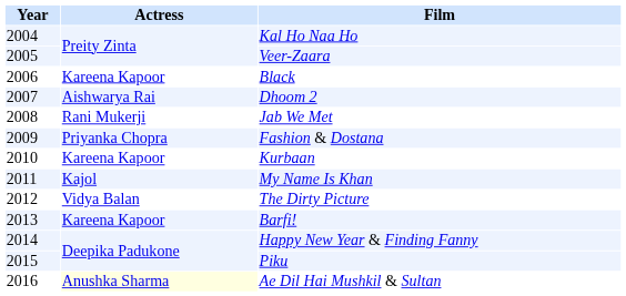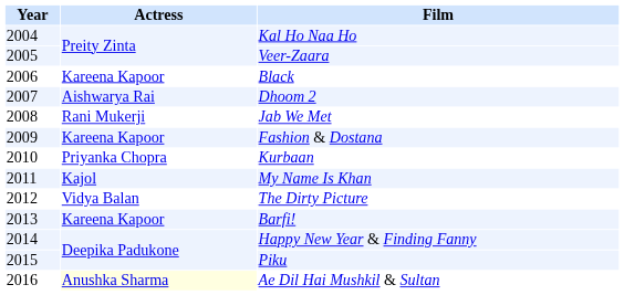 <table cellspacing="1" cellpadding="1" border="0" width="50%">
 <tr bgcolor="#d1e4fd">
 <th>Year</th>
 <th>Actress</th>
 <th>Film</th>
 </tr>
 <tr bgcolor=#edf3fe>
 <td>2004</td>
 <td rowspan="2"><a href='#'>Preity Zinta</a></td>
 <td><em><a href='#'>Kal Ho Naa Ho</a></em></td>
 </tr>
 <tr bgcolor=#edf3fe>
 <td>2005</td>
 <td><em><a href='#'>Veer-Zaara</a></em></td>
 </tr>
 <tr>
 <td>2006</td>
 <td><a href='#'>Kareena Kapoor</a></td>
 <td><em><a href='#'>Black</a></em></td>
 </tr>
 <tr bgcolor=#edf3fe>
 <td>2007</td>
 <td><a href='#'>Aishwarya Rai</a></td>
 <td><em><a href='#'>Dhoom 2</a></em></td>
 </tr>
 <tr>
 <td>2008</td>
 <td><a href='#'>Rani Mukerji</a></td>
 <td><em><a href='#'>Jab We Met</a></em></td>
 </tr>
 <tr bgcolor=#edf3fe>
 <td>2009</td>
-<td><a href='#'>Priyanka Chopra</a></td>
+<td><a href='#'>Kareena Kapoor</a></td>
 <td><em><a href='#'>Fashion</a></em> & <em><a href='#'>Dostana</a></em></td>
 </tr>
 <tr>
 <td>2010</td>
-<td><a href='#'>Kareena Kapoor</a></td>
+<td><a href='#'>Priyanka Chopra</a></td>
 <td><em><a href='#'>Kurbaan</a></em></td>
 </tr>
 <tr bgcolor=#edf3fe>
 <td>2011</td>
 <td><a href='#'>Kajol</a></td>
 <td><em><a href='#'>My Name Is Khan</a></em></td>
 </tr>
 <tr>
 <td>2012</td>
 <td><a href='#'>Vidya Balan</a></td>
 <td><em><a href='#'>The Dirty Picture</a></em></td>
 </tr>
 <tr bgcolor=#edf3fe>
 <td>2013</td>
 <td><a href='#'>Kareena Kapoor</a></td>
 <td><em><a href='#'>Barfi!</a></em></td>
 </tr>
 <tr bgcolor=#edf3fe>
 <td>2014</td>
 <td rowspan="2"><a href='#'>Deepika Padukone</a></td>
 <td><em><a href='#'>Happy New Year</a></em> & <em><a href='#'>Finding Fanny</a></em></td>
 </tr>
 <tr bgcolor=#edf3fe>
 <td>2015</td>
 <td><em><a href='#'>Piku</a></em></td>
 </tr>
 <tr>
 <td>2016</td>
 <td style="background: lightyellow;"><a href='#'>Anushka Sharma</a></td>
 <td><em><a href='#'>Ae Dil Hai Mushkil</a></em> & <em><a href='#'>Sultan</a></em></td>
 </tr>
 </table>
